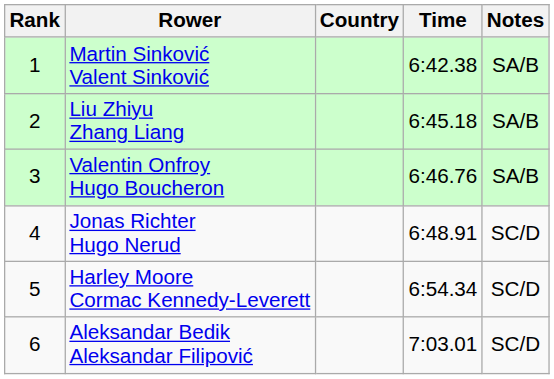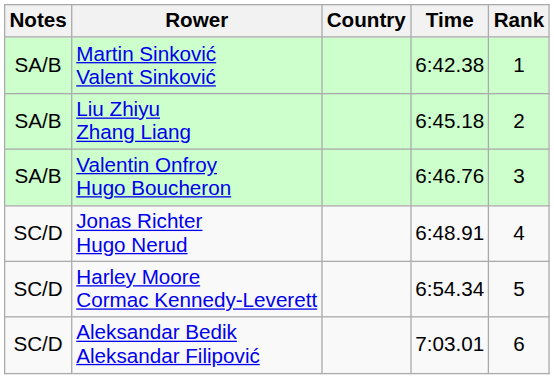 <table class="wikitable" style="text-align:center">
 <tr>
-<th>Rank</th>
+<th>Notes</th>
 <th>Rower</th>
 <th>Country</th>
 <th>Time</th>
-<th>Notes</th>
+<th>Rank</th>
 </tr>
 <tr bgcolor=ccffcc>
-<td>1</td>
+<td>SA/B</td>
 <td align="left"><a href='#'>Martin Sinković</a><br><a href='#'>Valent Sinković</a></td>
 <td align="left"></td>
 <td>6:42.38</td>
-<td>SA/B</td>
+<td>1</td>
 </tr>
 <tr bgcolor=ccffcc>
-<td>2</td>
+<td>SA/B</td>
 <td align="left"><a href='#'>Liu Zhiyu</a><br><a href='#'>Zhang Liang</a></td>
 <td align="left"></td>
 <td>6:45.18</td>
-<td>SA/B</td>
+<td>2</td>
 </tr>
 <tr bgcolor=ccffcc>
-<td>3</td>
+<td>SA/B</td>
 <td align="left"><a href='#'>Valentin Onfroy</a><br><a href='#'>Hugo Boucheron</a></td>
 <td align="left"></td>
 <td>6:46.76</td>
-<td>SA/B</td>
+<td>3</td>
 </tr>
 <tr>
-<td>4</td>
+<td>SC/D</td>
 <td align="left"><a href='#'>Jonas Richter</a><br><a href='#'>Hugo Nerud</a></td>
 <td align="left"></td>
 <td>6:48.91</td>
-<td>SC/D</td>
+<td>4</td>
 </tr>
 <tr>
-<td>5</td>
+<td>SC/D</td>
 <td align="left"><a href='#'>Harley Moore</a><br><a href='#'>Cormac Kennedy-Leverett</a></td>
 <td align="left"></td>
 <td>6:54.34</td>
-<td>SC/D</td>
+<td>5</td>
 </tr>
 <tr>
-<td>6</td>
+<td>SC/D</td>
 <td align="left"><a href='#'>Aleksandar Bedik</a><br><a href='#'>Aleksandar Filipović</a></td>
 <td align="left"></td>
 <td>7:03.01</td>
-<td>SC/D</td>
+<td>6</td>
 </tr>
 </table>
